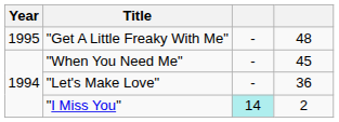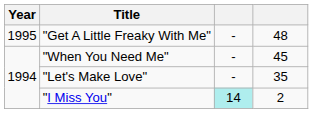 <table class="wikitable">
 <tr>
 <th align="left" valign="top">Year</th>
 <th align="left" valign="top">Title</th>
 <th align="center" valign="top" width="40"></th>
 <th align="center" valign="top" width="60"></th>
 </tr>
 <tr>
 <td align="left" valign="top">1995</td>
 <td align="left" valign="top">"Get A Little Freaky With Me"</td>
 <td align="center" valign="top">-</td>
 <td align="center" valign="top">48</td>
 </tr>
 <tr>
 <td rowspan="3">1994</td>
 <td align="left" valign="top">"When You Need Me"</td>
 <td align="center" valign="top">-</td>
 <td align="center" valign="top">45</td>
 </tr>
 <tr>
 <td align="left" valign="top">"Let's Make Love"</td>
 <td align="center" valign="top">-</td>
-<td align="center" valign="top">36</td>
+<td align="center" valign="top">35</td>
 </tr>
 <tr>
 <td align="left" valign="top">"<a href='#'>I Miss You</a>"</td>
 <td align="center" valign="top" style="background: paleturquoise;">14</td>
 <td align="center" valign="top">2</td>
 </tr>
 </table>
